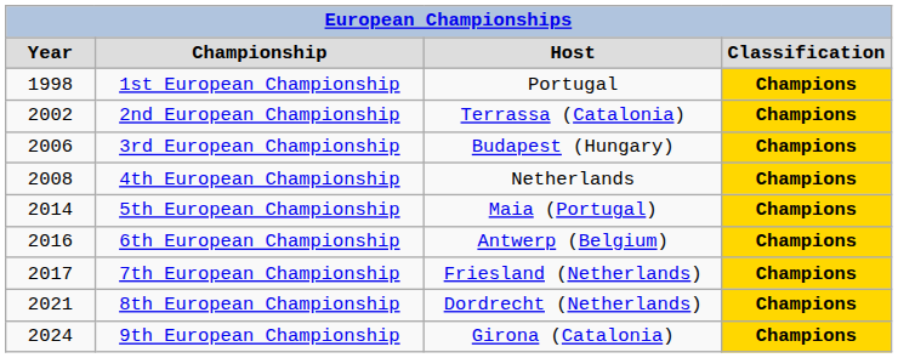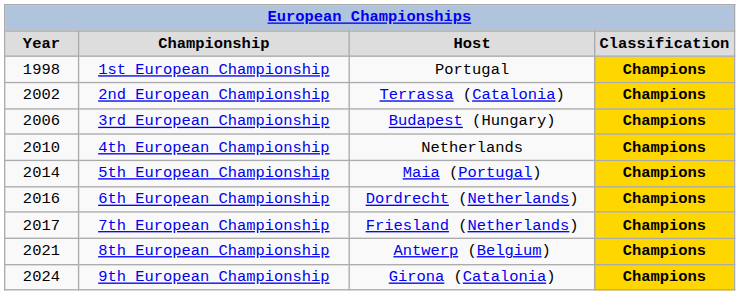 <table class="wikitable" style=font-size:90%>
 <tr align=center style="background:#B0C4DE;">
 <td colspan=4><strong><a href='#'>European Championships</a></strong></td>
 </tr>
 <tr align=center bgcolor="#dddddd">
 <td width=50><strong>Year</strong></td>
 <td width=200><strong>Championship</strong></td>
 <td width=180><strong>Host</strong></td>
 <td width=100><strong>Classification</strong></td>
 </tr>
 <tr align=center>
 <td>1998</td>
 <td><a href='#'>1st European Championship</a></td>
 <td>Portugal</td>
 <td bgcolor="gold" align="center">  <strong>Champions</strong></td>
 </tr>
 <tr align=center>
 <td>2002</td>
 <td><a href='#'>2nd European Championship</a></td>
 <td><a href='#'>Terrassa</a> (<a href='#'>Catalonia</a>)</td>
 <td bgcolor="gold" align="center">  <strong>Champions</strong></td>
 </tr>
 <tr align=center>
 <td>2006</td>
 <td><a href='#'>3rd European Championship</a></td>
 <td><a href='#'>Budapest</a> (Hungary)</td>
 <td bgcolor="gold" align="center">  <strong>Champions</strong></td>
 </tr>
 <tr align=center>
-<td>2008</td>
+<td>2010</td>
 <td><a href='#'>4th European Championship</a></td>
 <td>Netherlands</td>
 <td bgcolor="gold" align="center">  <strong>Champions</strong></td>
 </tr>
 <tr align=center>
 <td>2014</td>
 <td><a href='#'>5th European Championship</a></td>
 <td><a href='#'>Maia</a> (<a href='#'>Portugal</a>)</td>
 <td bgcolor="gold" align="center">  <strong>Champions</strong></td>
 </tr>
 <tr align=center>
 <td>2016</td>
 <td><a href='#'>6th European Championship</a></td>
-<td><a href='#'>Antwerp</a> (<a href='#'>Belgium</a>)</td>
+<td><a href='#'>Dordrecht</a> (<a href='#'>Netherlands</a>)</td>
 <td bgcolor="gold" align="center">  <strong>Champions</strong></td>
 </tr>
 <tr align=center>
 <td>2017</td>
 <td><a href='#'>7th European Championship</a></td>
 <td><a href='#'>Friesland</a> (<a href='#'>Netherlands</a>)</td>
 <td bgcolor="gold" align="center">  <strong>Champions</strong></td>
 </tr>
 <tr align=center>
 <td>2021</td>
 <td><a href='#'>8th European Championship</a></td>
-<td><a href='#'>Dordrecht</a> (<a href='#'>Netherlands</a>)</td>
+<td><a href='#'>Antwerp</a> (<a href='#'>Belgium</a>)</td>
 <td bgcolor="gold" align="center">  <strong>Champions</strong></td>
 </tr>
 <tr align=center>
 <td>2024</td>
 <td><a href='#'>9th European Championship</a></td>
 <td><a href='#'>Girona</a> (<a href='#'>Catalonia</a>)</td>
 <td bgcolor="gold" align="center">  <strong>Champions</strong></td>
 </tr>
 </table>
